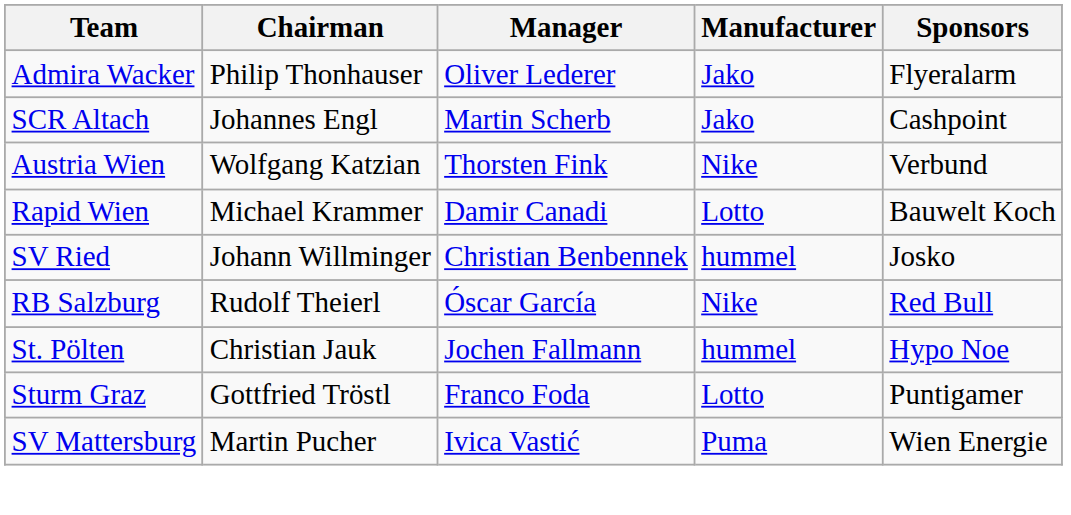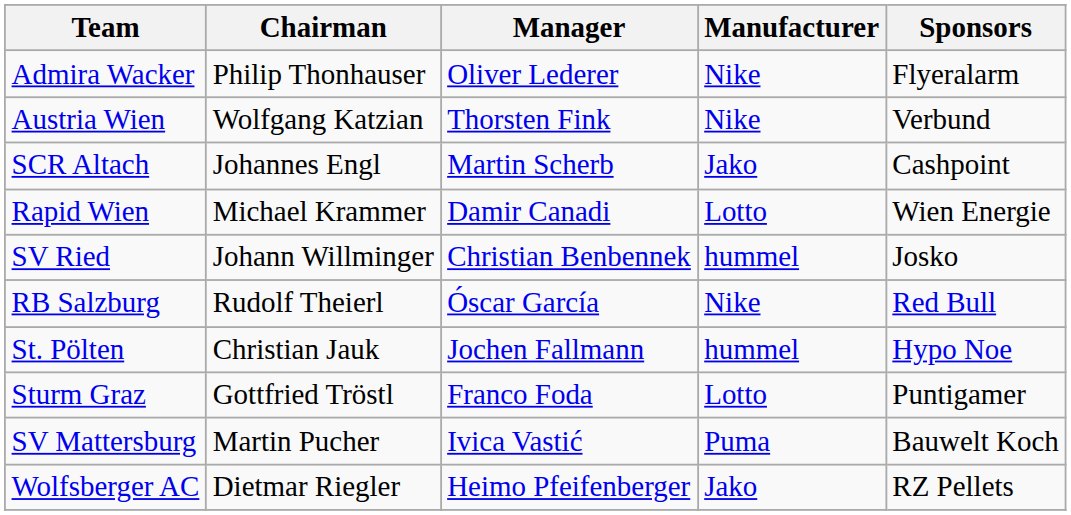 <table class="wikitable sortable">
 <tr>
 <th>Team</th>
 <th>Chairman</th>
 <th>Manager</th>
 <th>Manufacturer</th>
 <th>Sponsors</th>
 </tr>
 <tr>
 <td><a href='#'>Admira Wacker</a></td>
 <td> Philip Thonhauser</td>
 <td> <a href='#'>Oliver Lederer</a></td>
-<td><a href='#'>Jako</a></td>
+<td><a href='#'>Nike</a></td>
 <td>Flyeralarm</td>
+</tr>
+<tr>
+<td><a href='#'>Austria Wien</a></td>
+<td> Wolfgang Katzian</td>
+<td> <a href='#'>Thorsten Fink</a></td>
+<td><a href='#'>Nike</a></td>
+<td>Verbund</td>
 </tr>
 <tr>
 <td><a href='#'>SCR Altach</a></td>
 <td> Johannes Engl</td>
 <td> <a href='#'>Martin Scherb</a></td>
 <td><a href='#'>Jako</a></td>
 <td>Cashpoint</td>
 </tr>
 <tr>
-<td><a href='#'>Austria Wien</a></td>
-<td> Wolfgang Katzian</td>
-<td> <a href='#'>Thorsten Fink</a></td>
-<td><a href='#'>Nike</a></td>
-<td>Verbund</td>
-</tr>
-<tr>
 <td><a href='#'>Rapid Wien</a></td>
 <td> Michael Krammer</td>
 <td> <a href='#'>Damir Canadi</a></td>
 <td><a href='#'>Lotto</a></td>
-<td>Bauwelt Koch</td>
+<td>Wien Energie</td>
 </tr>
 <tr>
 <td><a href='#'>SV Ried</a></td>
 <td> Johann Willminger</td>
 <td> <a href='#'>Christian Benbennek</a></td>
 <td><a href='#'>hummel</a></td>
 <td>Josko</td>
 </tr>
 <tr>
 <td><a href='#'>RB Salzburg</a></td>
 <td> Rudolf Theierl</td>
 <td> <a href='#'>Óscar García</a></td>
 <td><a href='#'>Nike</a></td>
 <td><a href='#'>Red Bull</a></td>
 </tr>
 <tr>
 <td><a href='#'>St. Pölten</a></td>
 <td> Christian Jauk</td>
 <td> <a href='#'>Jochen Fallmann</a></td>
 <td><a href='#'>hummel</a></td>
 <td><a href='#'>Hypo Noe</a></td>
 </tr>
 <tr>
 <td><a href='#'>Sturm Graz</a></td>
 <td> Gottfried Tröstl</td>
 <td> <a href='#'>Franco Foda</a></td>
 <td><a href='#'>Lotto</a></td>
 <td>Puntigamer</td>
 </tr>
 <tr>
 <td><a href='#'>SV Mattersburg</a></td>
 <td> Martin Pucher</td>
 <td> <a href='#'>Ivica Vastić</a></td>
 <td><a href='#'>Puma</a></td>
-<td>Wien Energie</td>
+<td>Bauwelt Koch</td>
+</tr>
+<tr>
+<td><a href='#'>Wolfsberger AC</a></td>
+<td> Dietmar Riegler</td>
+<td> <a href='#'>Heimo Pfeifenberger</a></td>
+<td><a href='#'>Jako</a></td>
+<td>RZ Pellets</td>
 </tr>
 </table>
